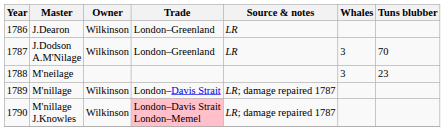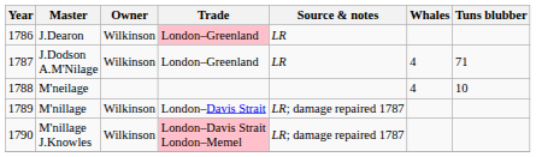 <table class=" wikitable">
 <tr>
 <th>Year</th>
 <th>Master</th>
 <th>Owner</th>
 <th>Trade</th>
 <th>Source & notes</th>
 <th>Whales</th>
 <th>Tuns blubber</th>
 </tr>
 <tr>
 <td>1786</td>
 <td>J.Dearon</td>
 <td>Wilkinson</td>
-<td>London–Greenland</td>
+<td style="background: pink;">London–Greenland</td>
 <td><em>LR</em></td>
 <td></td>
 </tr>
 <tr>
 <td>1787</td>
 <td>J.Dodson<br>A.M'Nilage</td>
 <td>Wilkinson</td>
 <td>London–Greenland</td>
 <td><em>LR</em></td>
-<td>3</td>
-<td>70</td>
+<td>4</td>
+<td>71</td>
 </tr>
 <tr>
 <td>1788</td>
 <td>M'neilage</td>
 <td></td>
 <td></td>
 <td></td>
-<td>3</td>
-<td>23</td>
+<td>4</td>
+<td>10</td>
 </tr>
 <tr>
 <td>1789</td>
 <td>M'nillage</td>
 <td>Wilkinson</td>
 <td>London–<a href='#'>Davis Strait</a></td>
 <td><em>LR</em>; damage repaired 1787</td>
 <td></td>
 <td></td>
 </tr>
 <tr>
 <td>1790</td>
 <td>M'nillage<br>J.Knowles</td>
 <td>Wilkinson</td>
 <td style="background: pink;">London–Davis Strait<br>London–Memel</td>
 <td><em>LR</em>; damage repaired 1787</td>
 <td></td>
 <td></td>
 </tr>
 <tr>
 </tr>
 </table>
